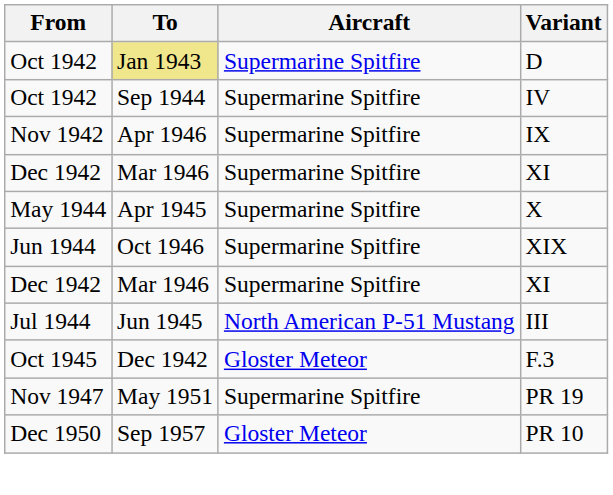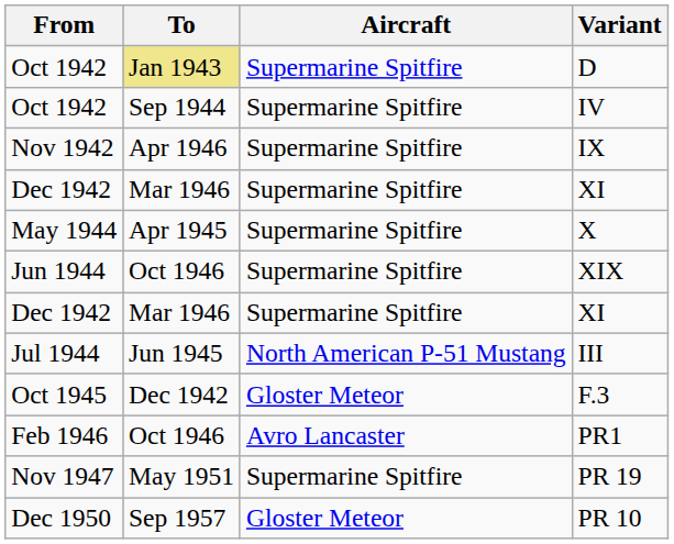 <table class="wikitable">
 <tr>
 <th>From</th>
 <th>To</th>
 <th>Aircraft</th>
 <th>Variant</th>
 </tr>
 <tr>
 <td>Oct 1942</td>
 <td style="background: khaki;">Jan 1943</td>
 <td><a href='#'>Supermarine Spitfire</a></td>
 <td>D</td>
 </tr>
 <tr>
 <td>Oct 1942</td>
 <td>Sep 1944</td>
 <td>Supermarine Spitfire</td>
 <td>IV</td>
 </tr>
 <tr>
 <td>Nov 1942</td>
 <td>Apr 1946</td>
 <td>Supermarine Spitfire</td>
 <td>IX</td>
 </tr>
 <tr>
 <td>Dec 1942</td>
 <td>Mar 1946</td>
 <td>Supermarine Spitfire</td>
 <td>XI</td>
 </tr>
 <tr>
 <td>May 1944</td>
 <td>Apr 1945</td>
 <td>Supermarine Spitfire</td>
 <td>X</td>
 </tr>
 <tr>
 <td>Jun 1944</td>
 <td>Oct 1946</td>
 <td>Supermarine Spitfire</td>
 <td>XIX</td>
 </tr>
 <tr>
 <td>Dec 1942</td>
 <td>Mar 1946</td>
 <td>Supermarine Spitfire</td>
 <td>XI</td>
 </tr>
 <tr>
 <td>Jul 1944</td>
 <td>Jun 1945</td>
 <td><a href='#'>North American P-51 Mustang</a></td>
 <td>III</td>
 </tr>
 <tr>
 <td>Oct 1945</td>
 <td>Dec 1942</td>
 <td><a href='#'>Gloster Meteor</a></td>
 <td>F.3</td>
 </tr>
 <tr>
+<td>Feb 1946</td>
+<td>Oct 1946</td>
+<td><a href='#'>Avro Lancaster</a></td>
+<td>PR1</td>
+</tr>
+<tr>
 <td>Nov 1947</td>
 <td>May 1951</td>
 <td>Supermarine Spitfire</td>
 <td>PR 19</td>
 </tr>
 <tr>
 <td>Dec 1950</td>
 <td>Sep 1957</td>
 <td><a href='#'>Gloster Meteor</a></td>
 <td>PR 10</td>
 </tr>
 </table>
